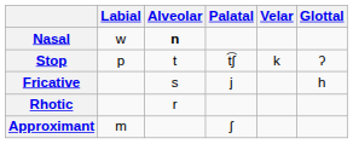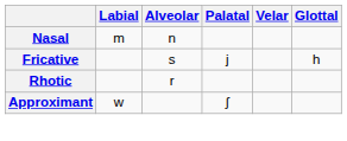 <table class="wikitable" style="text-align:center">
 <tr>
 <th></th>
 <th><a href='#'>Labial</a></th>
 <th><a href='#'>Alveolar</a></th>
 <th><a href='#'>Palatal</a></th>
 <th><a href='#'>Velar</a></th>
 <th><a href='#'>Glottal</a></th>
 </tr>
 <tr>
 <th><a href='#'>Nasal</a></th>
-<td>w</td>
-<td><strong>n</strong></td>
+<td>m</td>
+<td>n</td>
 <td></td>
 <td></td>
 <td></td>
-</tr>
-<tr>
-<th><a href='#'>Stop</a></th>
-<td>p</td>
-<td>t</td>
-<td>t͡ʃ</td>
-<td>k</td>
-<td>ʔ</td>
 </tr>
 <tr>
 <th><a href='#'>Fricative</a></th>
 <td></td>
 <td>s</td>
 <td>j</td>
 <td></td>
 <td>h</td>
 </tr>
 <tr>
 <th><a href='#'>Rhotic</a></th>
 <td></td>
 <td>r</td>
 <td></td>
 <td></td>
 <td></td>
 </tr>
 <tr>
 <th><a href='#'>Approximant</a></th>
-<td>m</td>
+<td>w</td>
 <td></td>
 <td>ʃ</td>
 <td></td>
 <td></td>
 </tr>
 </table>
